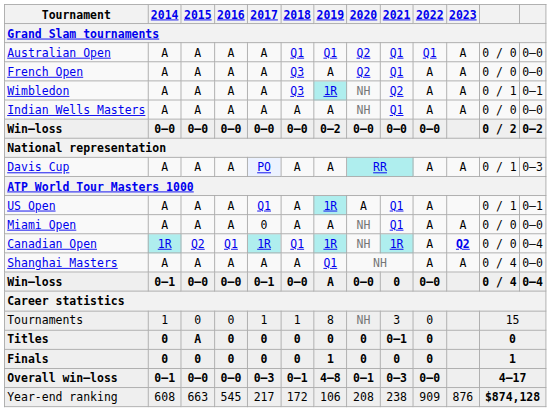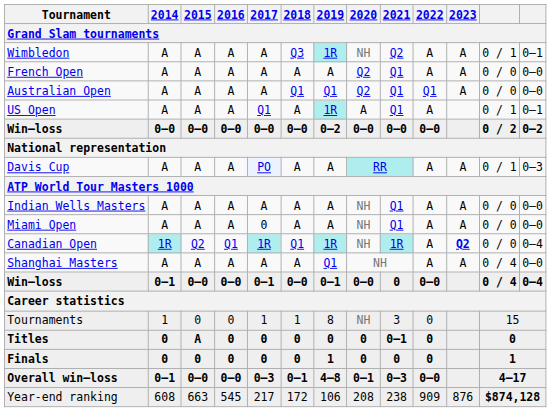 <table class=wikitable style=text-align:center;font-size:97%>
 <tr>
 <th>Tournament</th>
 <th><a href='#'>2014</a></th>
 <th><a href='#'>2015</a></th>
 <th><a href='#'>2016</a></th>
 <th><a href='#'>2017</a></th>
 <th><a href='#'>2018</a></th>
 <th><a href='#'>2019</a></th>
 <th><a href='#'>2020</a></th>
 <th><a href='#'>2021</a></th>
 <th><a href='#'>2022</a></th>
 <th><a href='#'>2023</a></th>
 <th></th>
 <th></th>
 </tr>
 <tr>
 <th colspan="13" style="text-align:left"><strong><a href='#'>Grand Slam tournaments</a></strong></th>
 </tr>
 <tr>
+<td style=text-align:left><a href='#'>Wimbledon</a></td>
+<td>A</td>
+<td>A</td>
+<td>A</td>
+<td>A</td>
+<td><a href='#'>Q3</a></td>
+<td bgcolor=afeeee><a href='#'>1R</a></td>
+<td style=color:#767676>NH</td>
+<td><a href='#'>Q2</a></td>
+<td>A</td>
+<td>A</td>
+<td>0 / 1</td>
+<td>0–1</td>
+</tr>
+<tr>
+<td style=text-align:left><a href='#'>French Open</a></td>
+<td>A</td>
+<td>A</td>
+<td>A</td>
+<td>A</td>
+<td>A</td>
+<td>A</td>
+<td><a href='#'>Q2</a></td>
+<td><a href='#'>Q1</a></td>
+<td>A</td>
+<td>A</td>
+<td>0 / 0</td>
+<td>0–0</td>
+</tr>
+<tr>
 <td style=text-align:left><a href='#'>Australian Open</a></td>
 <td>A</td>
 <td>A</td>
 <td>A</td>
 <td>A</td>
 <td><a href='#'>Q1</a></td>
 <td><a href='#'>Q1</a></td>
 <td><a href='#'>Q2</a></td>
 <td><a href='#'>Q1</a></td>
 <td><a href='#'>Q1</a></td>
 <td>A</td>
 <td>0 / 0</td>
 <td>0–0</td>
 </tr>
 <tr>
-<td style=text-align:left><a href='#'>French Open</a></td>
+<td style=text-align:left><a href='#'>US Open</a></td>
 <td>A</td>
 <td>A</td>
 <td>A</td>
-<td>A</td>
-<td><a href='#'>Q3</a></td>
-<td>A</td>
-<td><a href='#'>Q2</a></td>
 <td><a href='#'>Q1</a></td>
 <td>A</td>
+<td bgcolor=afeeee><a href='#'>1R</a></td>
 <td>A</td>
-<td>0 / 0</td>
-<td>0–0</td>
-</tr>
-<tr>
-<td style=text-align:left><a href='#'>Wimbledon</a></td>
+<td><a href='#'>Q1</a></td>
 <td>A</td>
-<td>A</td>
-<td>A</td>
-<td>A</td>
-<td><a href='#'>Q3</a></td>
-<td bgcolor=afeeee><a href='#'>1R</a></td>
-<td style=color:#767676>NH</td>
-<td><a href='#'>Q2</a></td>
-<td>A</td>
-<td>A</td>
+<td></td>
 <td>0 / 1</td>
 <td>0–1</td>
-</tr>
-<tr>
-<td style=text-align:left><a href='#'>Indian Wells Masters</a></td>
-<td>A</td>
-<td>A</td>
-<td>A</td>
-<td>A</td>
-<td>A</td>
-<td>A</td>
-<td style=color:#767676>NH</td>
-<td><a href='#'>Q1</a></td>
-<td>A</td>
-<td>A</td>
-<td>0 / 0</td>
-<td>0–0</td>
 </tr>
 <tr style=font-weight:bold;background:#efefef>
 <td style=text-align:left>Win–loss</td>
 <td>0–0</td>
 <td>0–0</td>
 <td>0–0</td>
 <td>0–0</td>
 <td>0–0</td>
 <td>0–2</td>
 <td>0–0</td>
 <td>0–0</td>
 <td>0–0</td>
 <td></td>
 <td>0 / 2</td>
 <td>0–2</td>
 </tr>
 <tr>
 <th colspan="13" style="text-align:left"><strong>National representation</strong></th>
 </tr>
 <tr>
 <td style=text-align:left><a href='#'>Davis Cup</a></td>
 <td>A</td>
 <td>A</td>
 <td>A</td>
 <td bgcolor=ecf2ff><a href='#'>PO</a></td>
 <td>A</td>
 <td>A</td>
 <td colspan=2 bgcolor=afeeee><a href='#'>RR</a></td>
 <td>A</td>
 <td>A</td>
 <td>0 / 1</td>
 <td>0–3</td>
 </tr>
 <tr>
 <th colspan="13" style="text-align:left"><strong><a href='#'>ATP World Tour Masters 1000</a></strong></th>
 </tr>
 <tr>
-<td style=text-align:left><a href='#'>US Open</a></td>
+<td style=text-align:left><a href='#'>Indian Wells Masters</a></td>
 <td>A</td>
 <td>A</td>
 <td>A</td>
+<td>A</td>
+<td>A</td>
+<td>A</td>
+<td style=color:#767676>NH</td>
 <td><a href='#'>Q1</a></td>
 <td>A</td>
-<td bgcolor=afeeee><a href='#'>1R</a></td>
 <td>A</td>
-<td><a href='#'>Q1</a></td>
-<td>A</td>
-<td></td>
-<td>0 / 1</td>
-<td>0–1</td>
+<td>0 / 0</td>
+<td>0–0</td>
 </tr>
 <tr>
 <td style=text-align:left><a href='#'>Miami Open</a></td>
 <td>A</td>
 <td>A</td>
 <td>A</td>
 <td>0</td>
 <td>A</td>
 <td>A</td>
 <td style=color:#767676>NH</td>
 <td><a href='#'>Q1</a></td>
 <td>A</td>
 <td>A</td>
 <td>0 / 0</td>
 <td>0–0</td>
 </tr>
 <tr>
 <td style=text-align:left><a href='#'>Canadian Open</a></td>
 <td bgcolor=afeeee><a href='#'>1R</a></td>
 <td><a href='#'>Q2</a></td>
 <td><a href='#'>Q1</a></td>
 <td bgcolor=afeeee><a href='#'>1R</a></td>
 <td><a href='#'>Q1</a></td>
 <td bgcolor=afeeee><a href='#'>1R</a></td>
 <td style=color:#767676>NH</td>
 <td bgcolor=afeeee><a href='#'>1R</a></td>
 <td>A</td>
 <td><strong><a href='#'>Q2</a></strong></td>
 <td>0 / 0</td>
 <td>0–4</td>
 </tr>
 <tr>
 <td style=text-align:left><a href='#'>Shanghai Masters</a></td>
 <td>A</td>
 <td>A</td>
 <td>A</td>
 <td>A</td>
 <td>A</td>
 <td><a href='#'>Q1</a></td>
 <td colspan=2 style=color:#767676>NH</td>
 <td>A</td>
 <td>A</td>
 <td>0 / 4</td>
 <td>0–0</td>
 </tr>
 <tr style=font-weight:bold;background:#efefef>
 <td style=text-align:left>Win–loss</td>
 <td>0–1</td>
 <td>0–0</td>
 <td>0–0</td>
 <td>0–1</td>
 <td>0–0</td>
-<td>A</td>
+<td>0–1</td>
 <td>0–0</td>
 <td>0</td>
 <td>0–0</td>
 <td></td>
 <td>0 / 4</td>
 <td>0–4</td>
 </tr>
 <tr>
 <th colspan="13" style="text-align:left"><strong>Career statistics</strong></th>
 </tr>
 <tr style=background:#efefef>
 <td style=text-align:left>Tournaments</td>
 <td>1</td>
 <td>0</td>
 <td>0</td>
 <td>1</td>
 <td>1</td>
 <td>8</td>
 <td style=color:#767676>NH</td>
 <td>3</td>
 <td>0</td>
 <td></td>
 <td colspan="2">15</td>
 </tr>
 <tr style=font-weight:bold;background:#efefef>
 <td style=text-align:left>Titles</td>
 <td>0</td>
 <td>A</td>
 <td>0</td>
 <td>0</td>
 <td>0</td>
 <td>0</td>
 <td>0</td>
 <td>0–1</td>
 <td>0</td>
 <td></td>
 <td colspan="2">0</td>
 </tr>
 <tr style=font-weight:bold;background:#efefef>
 <td style=text-align:left>Finals</td>
 <td>0</td>
 <td>0</td>
 <td>0</td>
 <td>0</td>
 <td>0</td>
 <td>1</td>
 <td>0</td>
 <td>0</td>
 <td>0</td>
 <td></td>
 <td colspan="2">1</td>
 </tr>
 <tr style=font-weight:bold;background:#efefef>
 <td style=text-align:left>Overall win–loss</td>
 <td>0–1</td>
 <td>0–0</td>
 <td>0–0</td>
 <td>0–3</td>
 <td>0–1</td>
 <td>4–8</td>
 <td>0–1</td>
 <td>0–3</td>
 <td>0–0</td>
 <td></td>
 <td colspan="2">4–17</td>
 </tr>
 <tr style=background:#efefef>
 <td style=text-align:left>Year-end ranking</td>
 <td>608</td>
 <td>663</td>
 <td>545</td>
 <td>217</td>
 <td>172</td>
 <td>106</td>
 <td>208</td>
 <td>238</td>
 <td>909</td>
 <td>876</td>
 <td colspan="2"><strong>$874,128</strong></td>
 </tr>
 </table>
